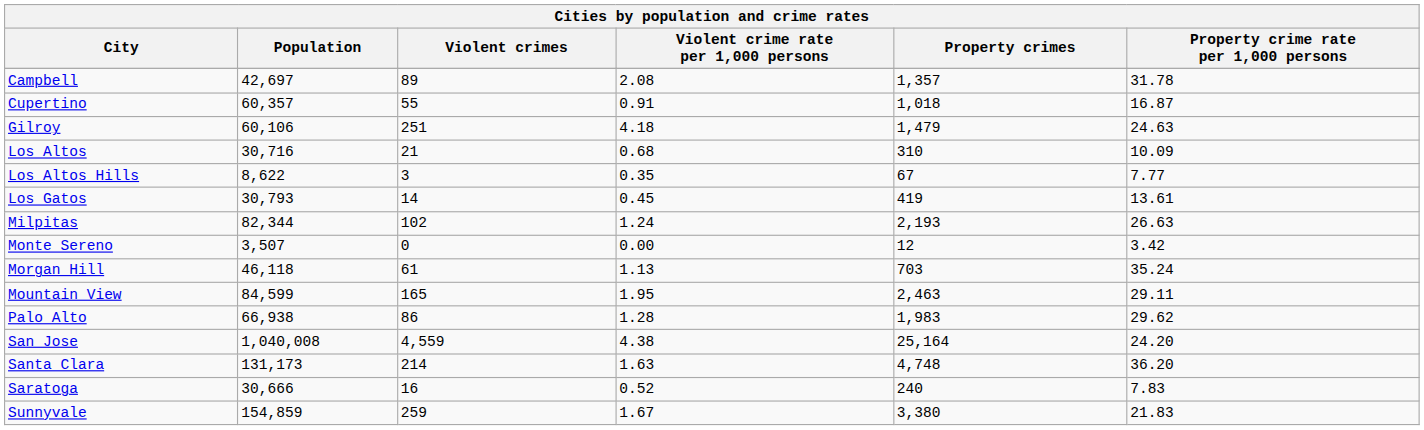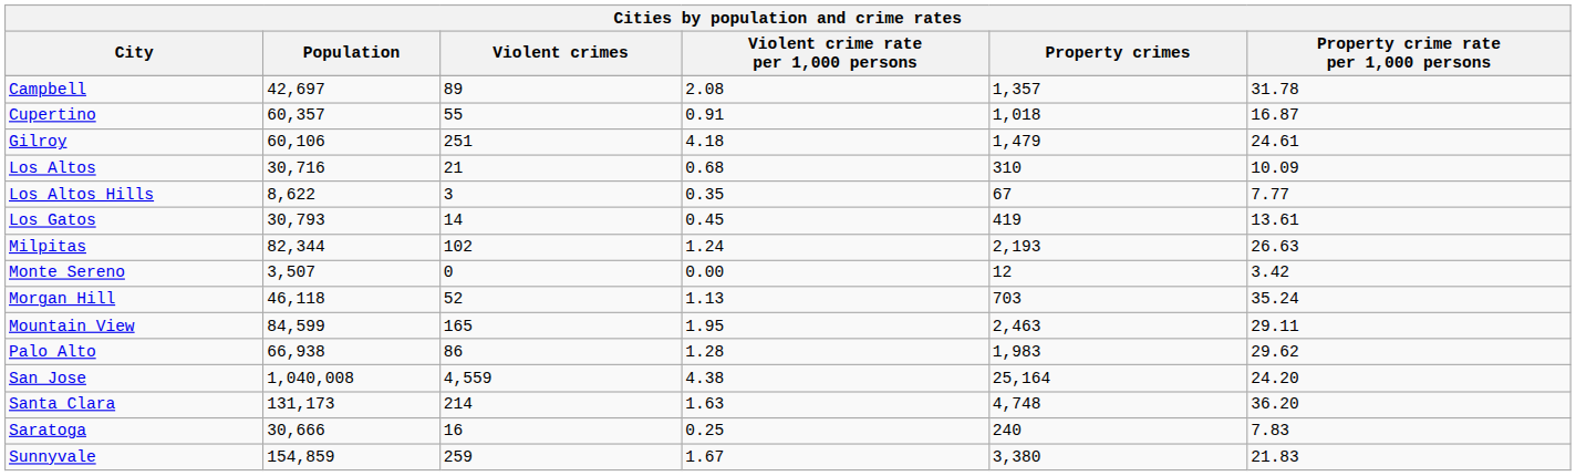 <table class="wikitable collapsible sortable" style="width: 100%;">
 <tr>
 <th colspan="9">Cities by population and crime rates</th>
 </tr>
 <tr>
 <th>City</th>
 <th data-sort-type="number">Population</th>
 <th data-sort-type="number">Violent crimes</th>
 <th data-sort-type="number">Violent crime rate<br>per 1,000 persons</th>
 <th data-sort-type="number">Property crimes</th>
 <th data-sort-type="number">Property crime rate<br>per 1,000 persons</th>
 </tr>
 <tr>
 </tr>
 <tr>
 <td><a href='#'>Campbell</a></td>
 <td>42,697</td>
 <td>89</td>
 <td>2.08</td>
 <td>1,357</td>
 <td>31.78</td>
 </tr>
 <tr>
 <td><a href='#'>Cupertino</a></td>
 <td>60,357</td>
 <td>55</td>
 <td>0.91</td>
 <td>1,018</td>
 <td>16.87</td>
 </tr>
 <tr>
 <td><a href='#'>Gilroy</a></td>
 <td>60,106</td>
 <td>251</td>
 <td>4.18</td>
 <td>1,479</td>
-<td>24.63</td>
+<td>24.61</td>
 </tr>
 <tr>
 <td><a href='#'>Los Altos</a></td>
 <td>30,716</td>
 <td>21</td>
 <td>0.68</td>
 <td>310</td>
 <td>10.09</td>
 </tr>
 <tr>
 <td><a href='#'>Los Altos Hills</a></td>
 <td>8,622</td>
 <td>3</td>
 <td>0.35</td>
 <td>67</td>
 <td>7.77</td>
 </tr>
 <tr>
 <td><a href='#'>Los Gatos</a></td>
 <td>30,793</td>
 <td>14</td>
 <td>0.45</td>
 <td>419</td>
 <td>13.61</td>
 </tr>
 <tr>
 <td><a href='#'>Milpitas</a></td>
 <td>82,344</td>
 <td>102</td>
 <td>1.24</td>
 <td>2,193</td>
 <td>26.63</td>
 </tr>
 <tr>
 <td><a href='#'>Monte Sereno</a></td>
 <td>3,507</td>
 <td>0</td>
 <td>0.00</td>
 <td>12</td>
 <td>3.42</td>
 </tr>
 <tr>
 <td><a href='#'>Morgan Hill</a></td>
 <td>46,118</td>
-<td>61</td>
+<td>52</td>
 <td>1.13</td>
 <td>703</td>
 <td>35.24</td>
 </tr>
 <tr>
 <td><a href='#'>Mountain View</a></td>
 <td>84,599</td>
 <td>165</td>
 <td>1.95</td>
 <td>2,463</td>
 <td>29.11</td>
 </tr>
 <tr>
 <td><a href='#'>Palo Alto</a></td>
 <td>66,938</td>
 <td>86</td>
 <td>1.28</td>
 <td>1,983</td>
 <td>29.62</td>
 </tr>
 <tr>
 <td><a href='#'>San Jose</a></td>
 <td>1,040,008</td>
 <td>4,559</td>
 <td>4.38</td>
 <td>25,164</td>
 <td>24.20</td>
 </tr>
 <tr>
 <td><a href='#'>Santa Clara</a></td>
 <td>131,173</td>
 <td>214</td>
 <td>1.63</td>
 <td>4,748</td>
 <td>36.20</td>
 </tr>
 <tr>
 <td><a href='#'>Saratoga</a></td>
 <td>30,666</td>
 <td>16</td>
-<td>0.52</td>
+<td>0.25</td>
 <td>240</td>
 <td>7.83</td>
 </tr>
 <tr>
 <td><a href='#'>Sunnyvale</a></td>
 <td>154,859</td>
 <td>259</td>
 <td>1.67</td>
 <td>3,380</td>
 <td>21.83</td>
 </tr>
 </table>
